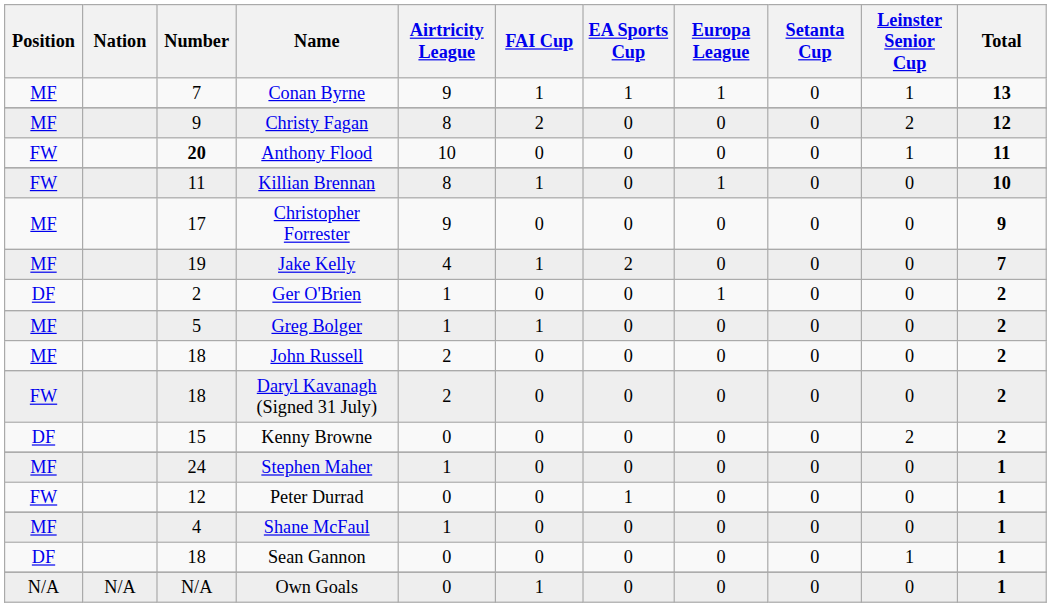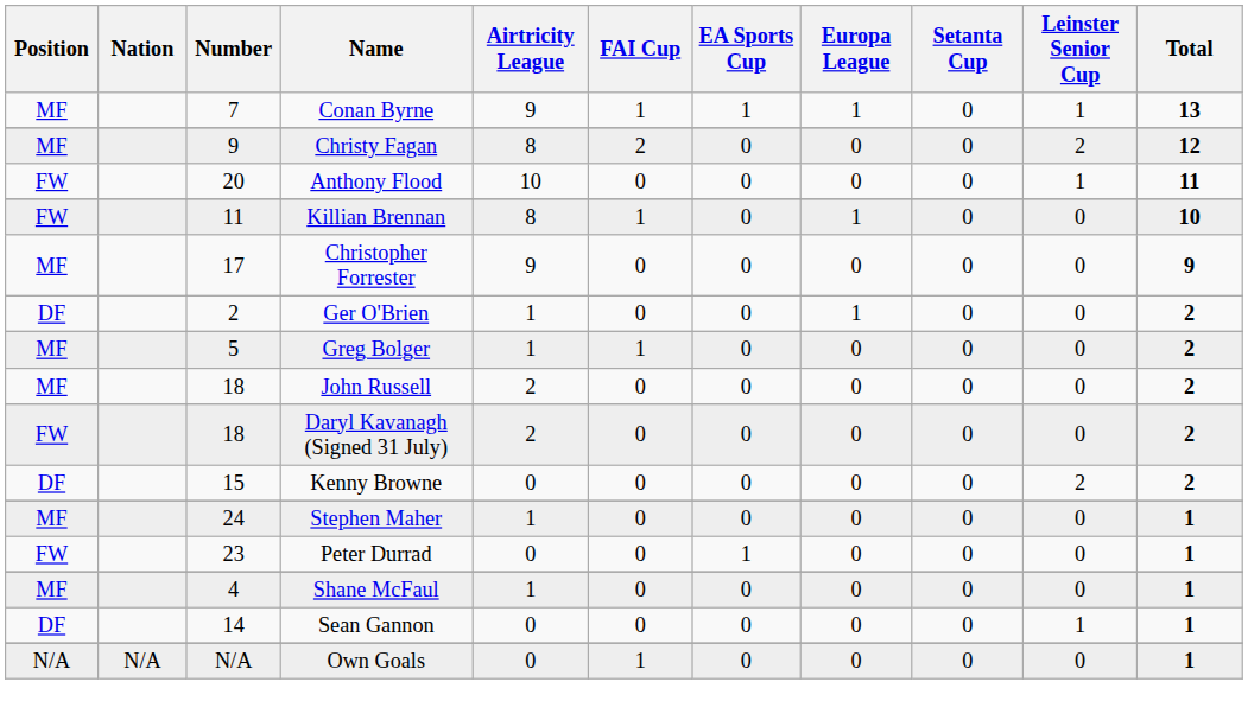 <table class="wikitable" style="font-size: 95%; text-align: center;">
 <tr>
 <th width=60>Position</th>
 <th width=60>Nation</th>
 <th width=60>Number</th>
 <th width=150>Name</th>
 <th width=80><a href='#'>Airtricity League</a></th>
 <th width=80><a href='#'>FAI Cup</a></th>
 <th width=80><a href='#'>EA Sports Cup</a></th>
 <th width=80><a href='#'>Europa League</a></th>
 <th width=80><a href='#'>Setanta Cup</a></th>
 <th width=80><a href='#'>Leinster Senior Cup</a></th>
 <th width=80>Total</th>
 </tr>
 <tr>
 <td><a href='#'>MF</a></td>
 <td></td>
 <td>7</td>
 <td><a href='#'>Conan Byrne</a></td>
 <td>9</td>
 <td>1</td>
 <td>1</td>
 <td>1</td>
 <td>0</td>
 <td>1</td>
 <td><strong>13</strong></td>
 </tr>
 <tr>
 </tr>
 <tr bgcolor=#EEEEEE>
 <td><a href='#'>MF</a></td>
 <td></td>
 <td>9</td>
 <td><a href='#'>Christy Fagan</a></td>
 <td>8</td>
 <td>2</td>
 <td>0</td>
 <td>0</td>
 <td>0</td>
 <td>2</td>
 <td><strong>12</strong></td>
 </tr>
 <tr>
 <td><a href='#'>FW</a></td>
 <td></td>
-<td><strong>20</strong></td>
+<td>20</td>
 <td><a href='#'>Anthony Flood</a></td>
 <td>10</td>
 <td>0</td>
 <td>0</td>
 <td>0</td>
 <td>0</td>
 <td>1</td>
 <td><strong>11</strong></td>
 </tr>
 <tr>
 </tr>
 <tr bgcolor=#EEEEEE>
 <td><a href='#'>FW</a></td>
 <td></td>
 <td>11</td>
 <td><a href='#'>Killian Brennan</a></td>
 <td>8</td>
 <td>1</td>
 <td>0</td>
 <td>1</td>
 <td>0</td>
 <td>0</td>
 <td><strong>10</strong></td>
 </tr>
 <tr>
 <td><a href='#'>MF</a></td>
 <td></td>
 <td>17</td>
 <td><a href='#'>Christopher Forrester</a></td>
 <td>9</td>
 <td>0</td>
 <td>0</td>
 <td>0</td>
 <td>0</td>
 <td>0</td>
 <td><strong>9</strong></td>
 </tr>
 <tr>
-</tr>
-<tr bgcolor=#EEEEEE>
-<td><a href='#'>MF</a></td>
-<td></td>
-<td>19</td>
-<td><a href='#'>Jake Kelly</a></td>
-<td>4</td>
-<td>1</td>
-<td>2</td>
-<td>0</td>
-<td>0</td>
-<td>0</td>
-<td><strong>7</strong></td>
 </tr>
 <tr>
 <td><a href='#'>DF</a></td>
 <td></td>
 <td>2</td>
 <td><a href='#'>Ger O'Brien</a></td>
 <td>1</td>
 <td>0</td>
 <td>0</td>
 <td>1</td>
 <td>0</td>
 <td>0</td>
 <td><strong>2</strong></td>
 </tr>
 <tr>
 </tr>
 <tr bgcolor=#EEEEEE>
 <td><a href='#'>MF</a></td>
 <td></td>
 <td>5</td>
 <td><a href='#'>Greg Bolger</a></td>
 <td>1</td>
 <td>1</td>
 <td>0</td>
 <td>0</td>
 <td>0</td>
 <td>0</td>
 <td><strong>2</strong></td>
 </tr>
 <tr>
 <td><a href='#'>MF</a></td>
 <td></td>
 <td>18</td>
 <td><a href='#'>John Russell</a></td>
 <td>2</td>
 <td>0</td>
 <td>0</td>
 <td>0</td>
 <td>0</td>
 <td>0</td>
 <td><strong>2</strong></td>
 </tr>
 <tr>
 </tr>
 <tr bgcolor=#EEEEEE>
 <td><a href='#'>FW</a></td>
 <td></td>
 <td>18</td>
 <td><a href='#'>Daryl Kavanagh</a> (Signed 31 July)</td>
 <td>2</td>
 <td>0</td>
 <td>0</td>
 <td>0</td>
 <td>0</td>
 <td>0</td>
 <td><strong>2</strong></td>
 </tr>
 <tr>
 <td><a href='#'>DF</a></td>
 <td></td>
 <td>15</td>
 <td>Kenny Browne</td>
 <td>0</td>
 <td>0</td>
 <td>0</td>
 <td>0</td>
 <td>0</td>
 <td>2</td>
 <td><strong>2</strong></td>
 </tr>
 <tr>
 </tr>
 <tr bgcolor=#EEEEEE>
 <td><a href='#'>MF</a></td>
 <td></td>
 <td>24</td>
 <td><a href='#'>Stephen Maher</a></td>
 <td>1</td>
 <td>0</td>
 <td>0</td>
 <td>0</td>
 <td>0</td>
 <td>0</td>
 <td><strong>1</strong></td>
 </tr>
 <tr>
 <td><a href='#'>FW</a></td>
 <td></td>
-<td>12</td>
+<td>23</td>
 <td>Peter Durrad</td>
 <td>0</td>
 <td>0</td>
 <td>1</td>
 <td>0</td>
 <td>0</td>
 <td>0</td>
 <td><strong>1</strong></td>
 </tr>
 <tr>
 </tr>
 <tr bgcolor=#EEEEEE>
 <td><a href='#'>MF</a></td>
 <td></td>
 <td>4</td>
 <td><a href='#'>Shane McFaul</a></td>
 <td>1</td>
 <td>0</td>
 <td>0</td>
 <td>0</td>
 <td>0</td>
 <td>0</td>
 <td><strong>1</strong></td>
 </tr>
 <tr>
 <td><a href='#'>DF</a></td>
 <td></td>
-<td>18</td>
+<td>14</td>
 <td>Sean Gannon</td>
 <td>0</td>
 <td>0</td>
 <td>0</td>
 <td>0</td>
 <td>0</td>
 <td>1</td>
 <td><strong>1</strong></td>
 </tr>
 <tr>
 </tr>
 <tr bgcolor=#EEEEEE>
 <td>N/A</td>
 <td>N/A</td>
 <td>N/A</td>
 <td>Own Goals</td>
 <td>0</td>
 <td>1</td>
 <td>0</td>
 <td>0</td>
 <td>0</td>
 <td>0</td>
 <td><strong>1</strong></td>
 </tr>
 </table>
